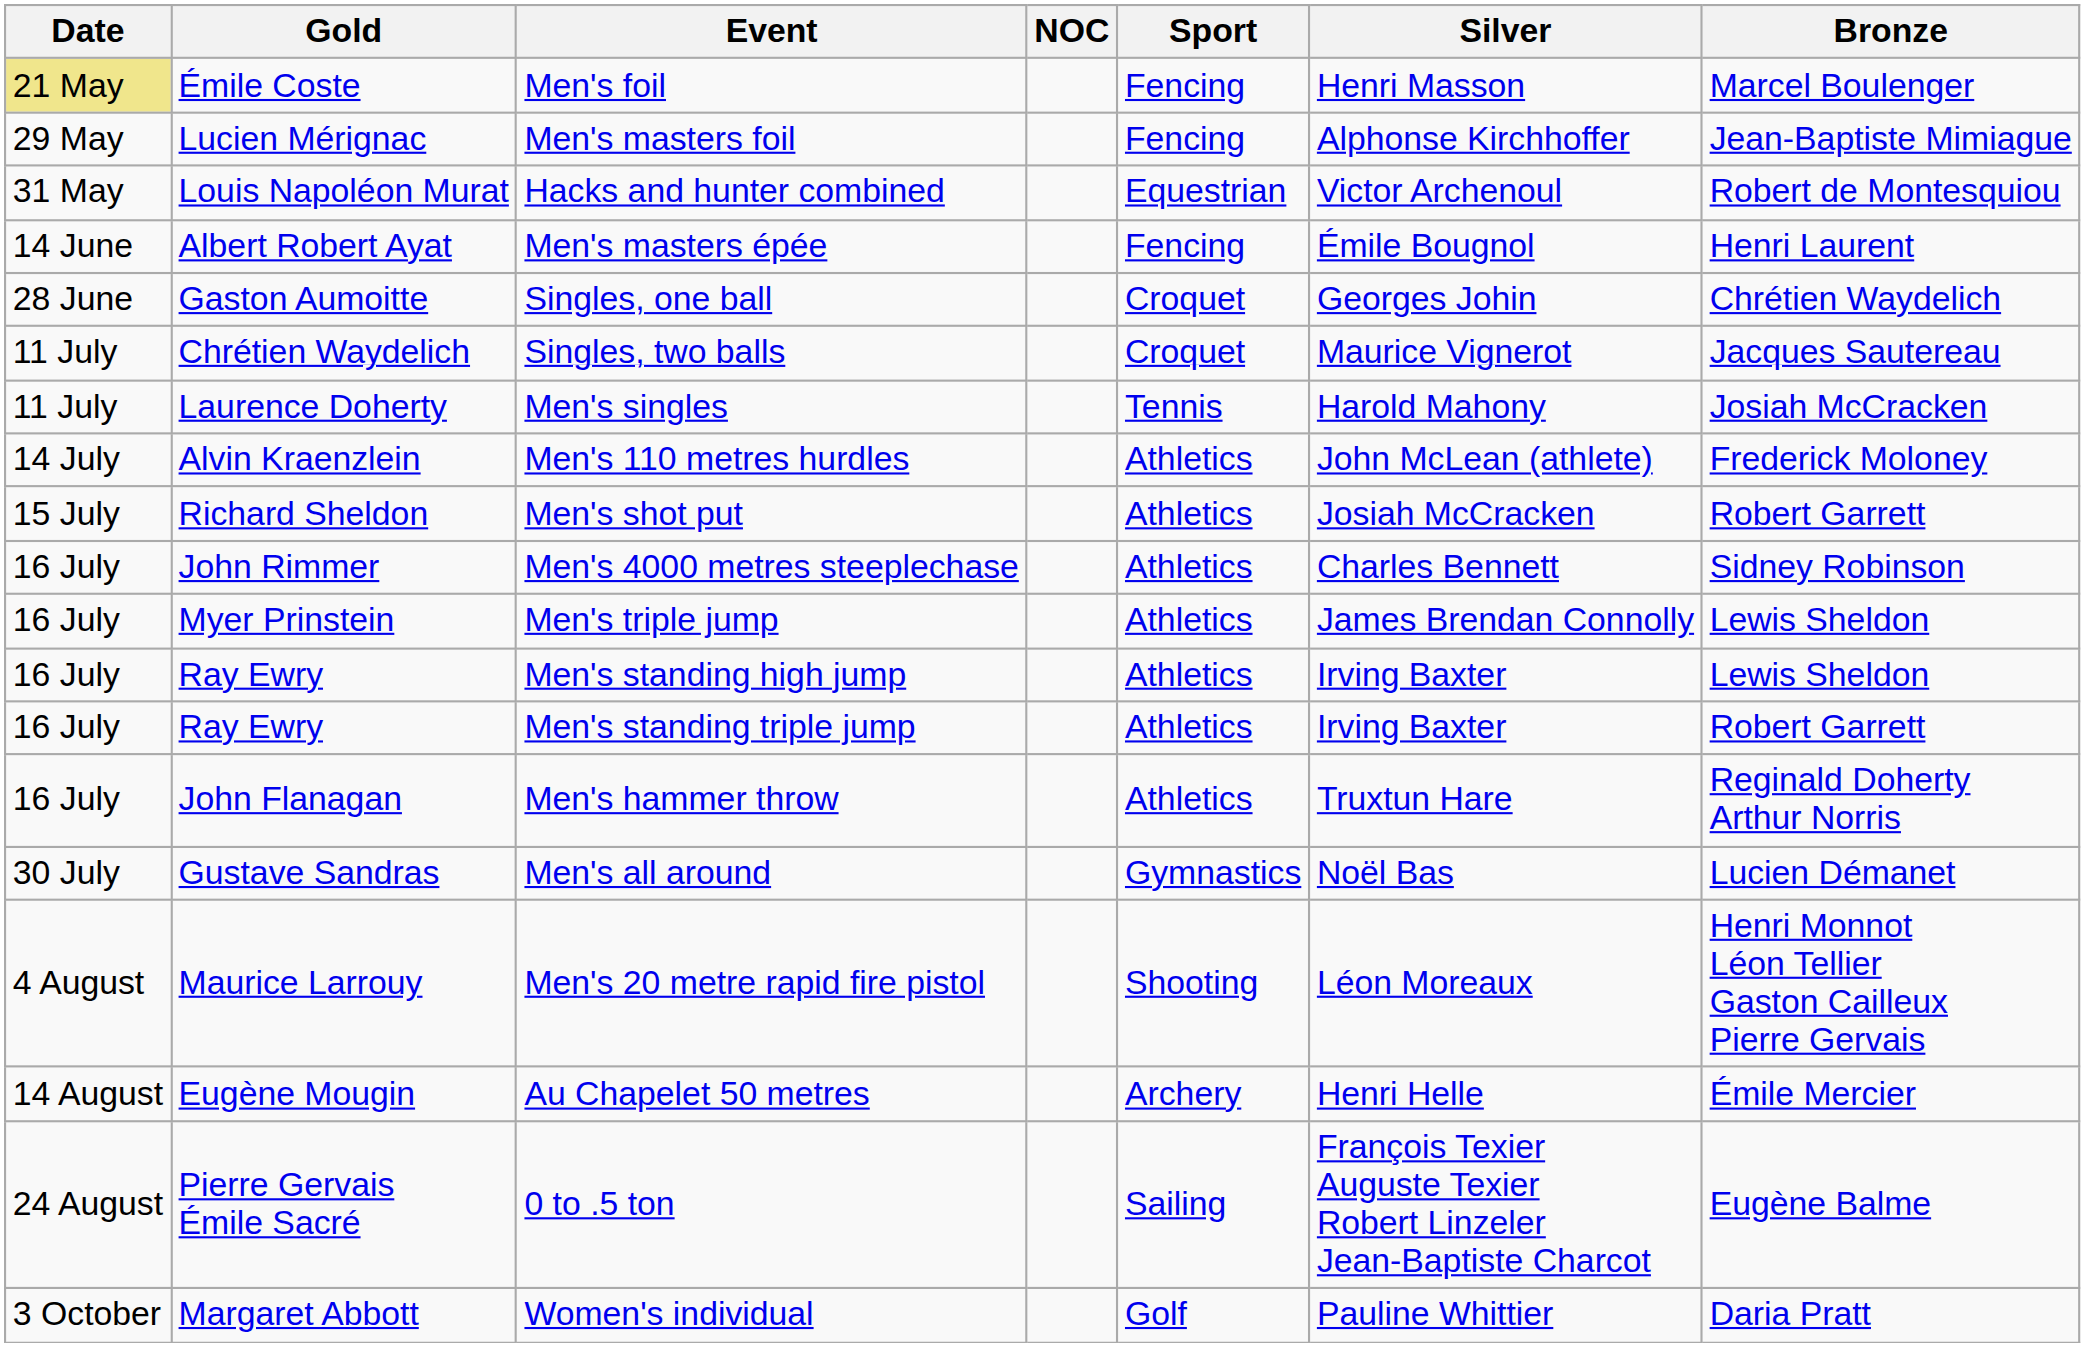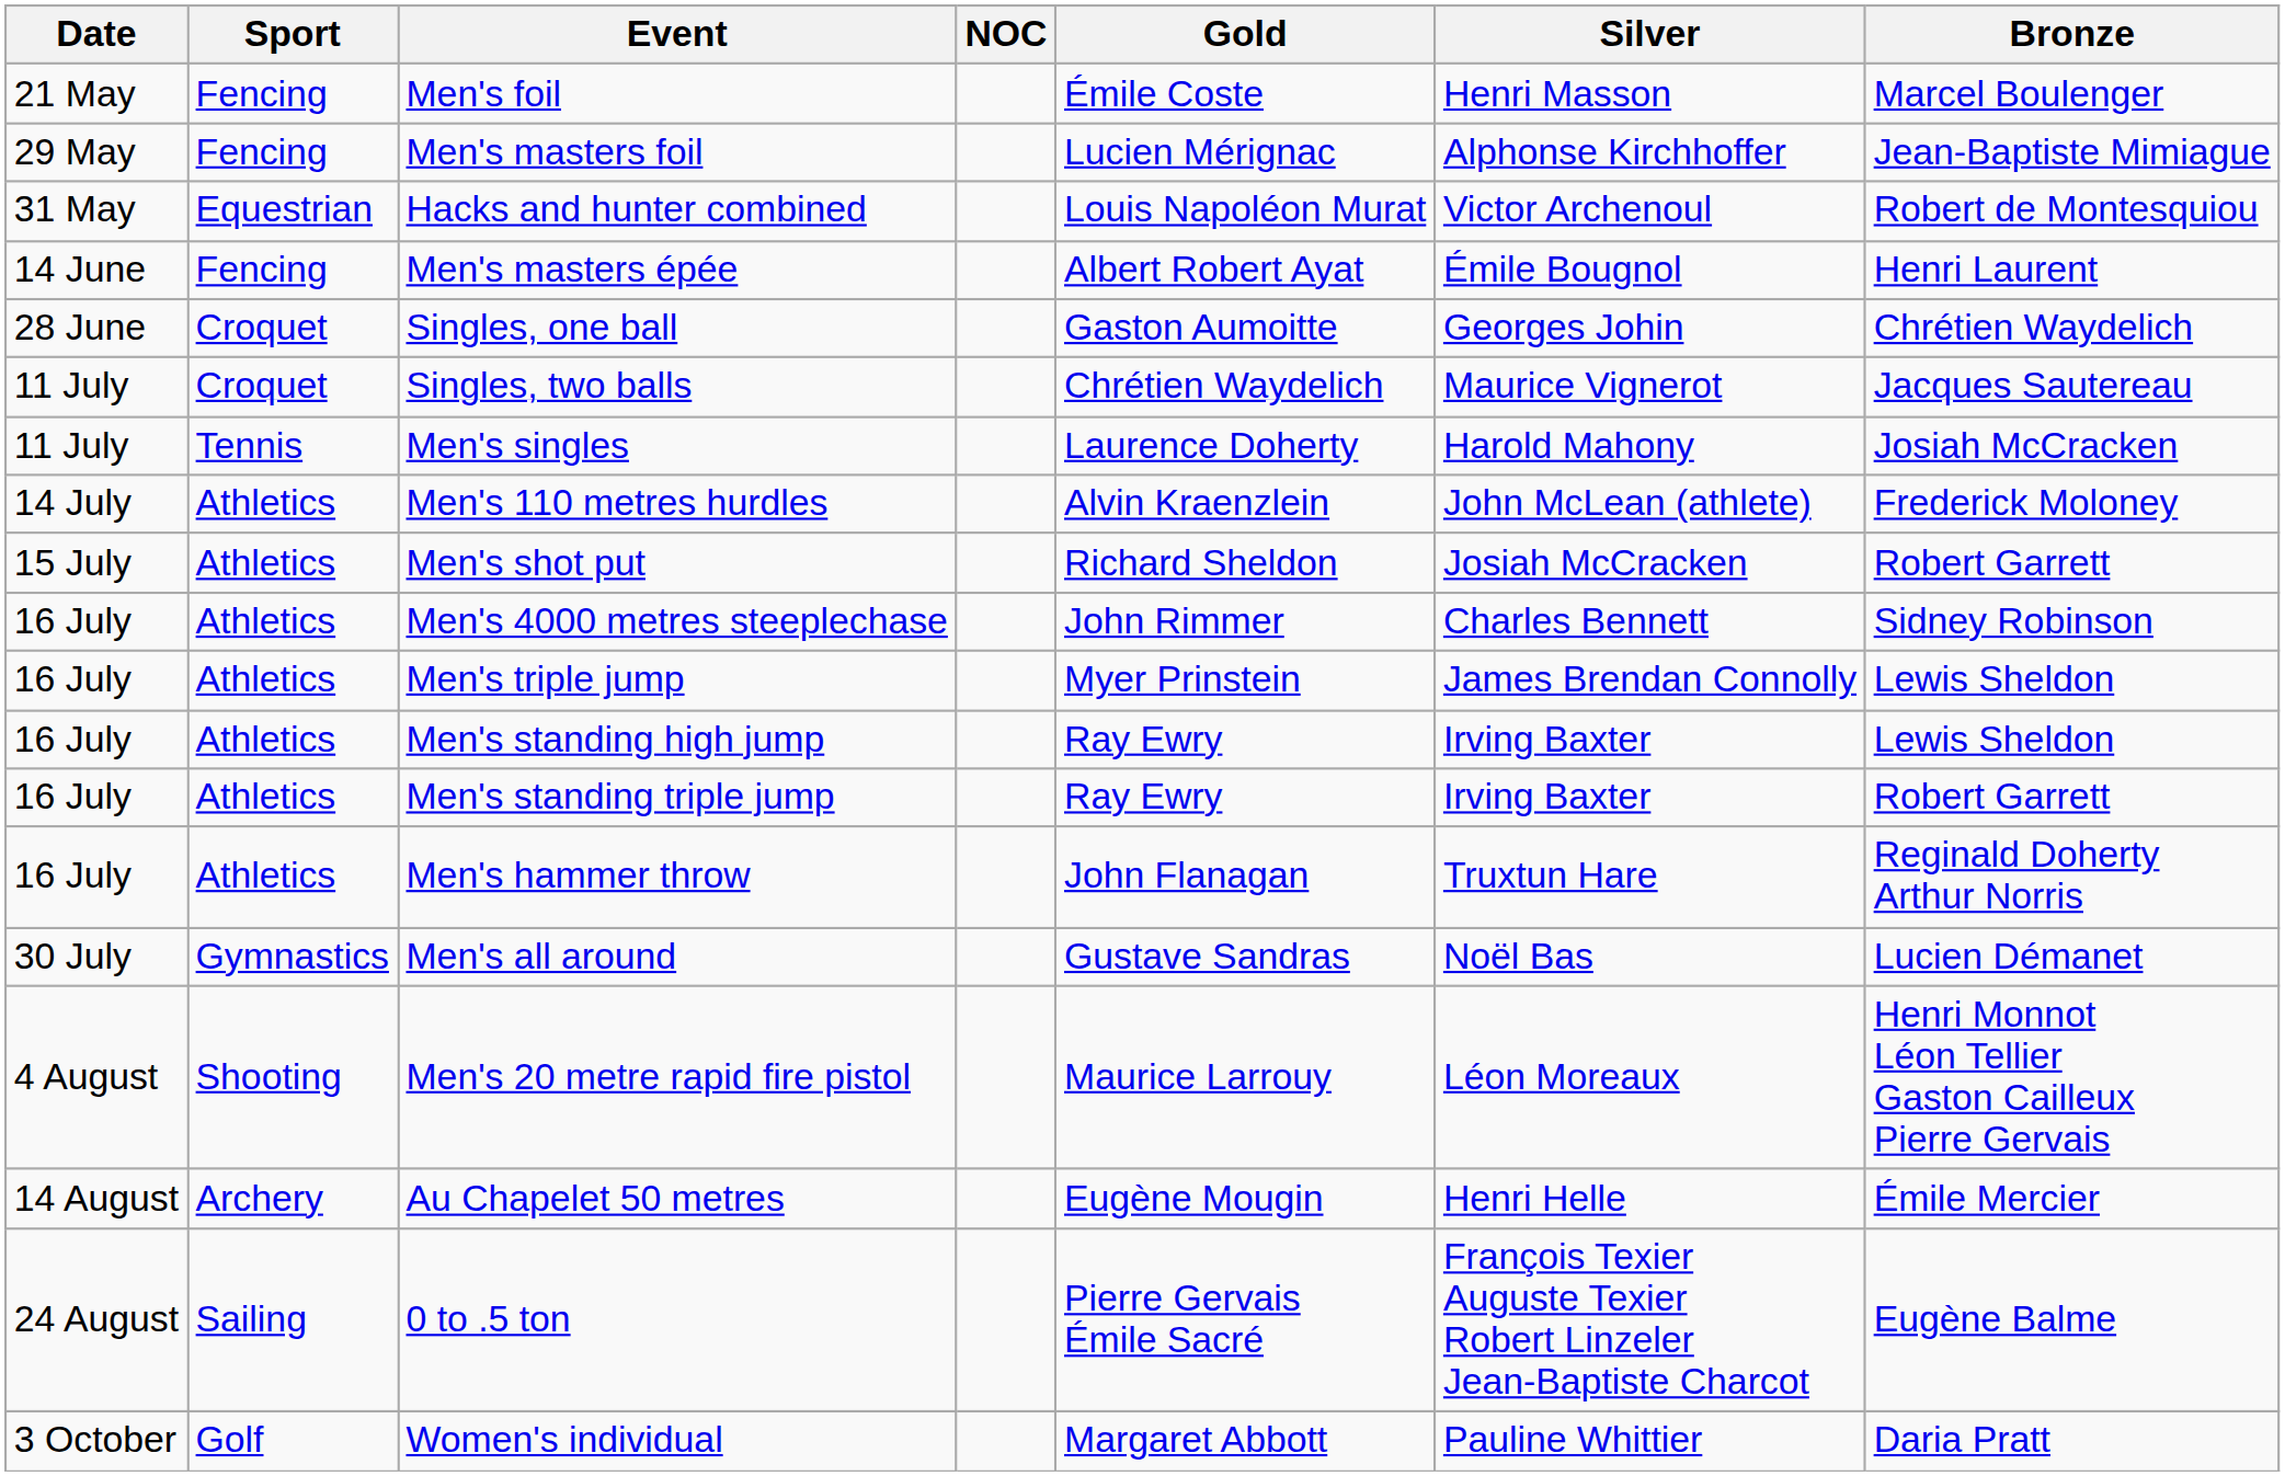 <table class="wikitable">
 <tr>
 <th>Date</th>
-<th>Gold</th>
+<th>Sport</th>
 <th>Event</th>
 <th>NOC</th>
-<th>Sport</th>
+<th>Gold</th>
 <th>Silver</th>
 <th>Bronze</th>
 </tr>
 <tr>
-<td style="background: khaki;">21 May</td>
-<td><a href='#'>Émile Coste</a></td>
+<td>21 May</td>
+<td><a href='#'>Fencing</a></td>
 <td><a href='#'>Men's foil</a></td>
 <td></td>
-<td><a href='#'>Fencing</a></td>
+<td><a href='#'>Émile Coste</a></td>
 <td><a href='#'>Henri Masson</a></td>
 <td><a href='#'>Marcel Boulenger</a></td>
 </tr>
 <tr>
 <td>29 May</td>
-<td><a href='#'>Lucien Mérignac</a></td>
+<td><a href='#'>Fencing</a></td>
 <td><a href='#'>Men's masters foil</a></td>
 <td></td>
-<td><a href='#'>Fencing</a></td>
+<td><a href='#'>Lucien Mérignac</a></td>
 <td><a href='#'>Alphonse Kirchhoffer</a></td>
 <td><a href='#'>Jean-Baptiste Mimiague</a></td>
 </tr>
 <tr>
 <td>31 May</td>
-<td><a href='#'>Louis Napoléon Murat</a></td>
+<td><a href='#'>Equestrian</a></td>
 <td><a href='#'>Hacks and hunter combined</a></td>
 <td></td>
-<td><a href='#'>Equestrian</a></td>
+<td><a href='#'>Louis Napoléon Murat</a></td>
 <td><a href='#'>Victor Archenoul</a></td>
 <td><a href='#'>Robert de Montesquiou</a></td>
 </tr>
 <tr>
 <td>14 June</td>
-<td><a href='#'>Albert Robert Ayat</a></td>
+<td><a href='#'>Fencing</a></td>
 <td><a href='#'>Men's masters épée</a></td>
 <td></td>
-<td><a href='#'>Fencing</a></td>
+<td><a href='#'>Albert Robert Ayat</a></td>
 <td><a href='#'>Émile Bougnol</a></td>
 <td><a href='#'>Henri Laurent</a></td>
 </tr>
 <tr>
 <td>28 June</td>
-<td><a href='#'>Gaston Aumoitte</a></td>
+<td><a href='#'>Croquet</a></td>
 <td><a href='#'>Singles, one ball</a></td>
 <td></td>
-<td><a href='#'>Croquet</a></td>
+<td><a href='#'>Gaston Aumoitte</a></td>
 <td><a href='#'>Georges Johin</a></td>
 <td><a href='#'>Chrétien Waydelich</a></td>
 </tr>
 <tr>
 <td>11 July</td>
-<td><a href='#'>Chrétien Waydelich</a></td>
+<td><a href='#'>Croquet</a></td>
 <td><a href='#'>Singles, two balls</a></td>
 <td></td>
-<td><a href='#'>Croquet</a></td>
+<td><a href='#'>Chrétien Waydelich</a></td>
 <td><a href='#'>Maurice Vignerot</a></td>
 <td><a href='#'>Jacques Sautereau</a></td>
 </tr>
 <tr>
 <td>11 July</td>
-<td><a href='#'>Laurence Doherty</a></td>
+<td><a href='#'>Tennis</a></td>
 <td><a href='#'>Men's singles</a></td>
 <td></td>
-<td><a href='#'>Tennis</a></td>
+<td><a href='#'>Laurence Doherty</a></td>
 <td><a href='#'>Harold Mahony</a></td>
 <td><a href='#'>Josiah McCracken</a></td>
 </tr>
 <tr>
 <td>14 July</td>
-<td><a href='#'>Alvin Kraenzlein</a></td>
+<td><a href='#'>Athletics</a></td>
 <td><a href='#'>Men's 110 metres hurdles</a></td>
 <td></td>
-<td><a href='#'>Athletics</a></td>
+<td><a href='#'>Alvin Kraenzlein</a></td>
 <td><a href='#'>John McLean (athlete)</a></td>
 <td><a href='#'>Frederick Moloney</a></td>
 </tr>
 <tr>
 <td>15 July</td>
-<td><a href='#'>Richard Sheldon</a></td>
+<td><a href='#'>Athletics</a></td>
 <td><a href='#'>Men's shot put</a></td>
 <td></td>
-<td><a href='#'>Athletics</a></td>
+<td><a href='#'>Richard Sheldon</a></td>
 <td><a href='#'>Josiah McCracken</a></td>
 <td><a href='#'>Robert Garrett</a></td>
 </tr>
 <tr>
 <td>16 July</td>
-<td><a href='#'>John Rimmer</a></td>
+<td><a href='#'>Athletics</a></td>
 <td><a href='#'>Men's 4000 metres steeplechase</a></td>
 <td></td>
-<td><a href='#'>Athletics</a></td>
+<td><a href='#'>John Rimmer</a></td>
 <td><a href='#'>Charles Bennett</a></td>
 <td><a href='#'>Sidney Robinson</a></td>
 </tr>
 <tr>
 <td>16 July</td>
-<td><a href='#'>Myer Prinstein</a></td>
+<td><a href='#'>Athletics</a></td>
 <td><a href='#'>Men's triple jump</a></td>
 <td></td>
-<td><a href='#'>Athletics</a></td>
+<td><a href='#'>Myer Prinstein</a></td>
 <td><a href='#'>James Brendan Connolly</a></td>
 <td><a href='#'>Lewis Sheldon</a></td>
 </tr>
 <tr>
 <td>16 July</td>
-<td><a href='#'>Ray Ewry</a></td>
+<td><a href='#'>Athletics</a></td>
 <td><a href='#'>Men's standing high jump</a></td>
 <td></td>
-<td><a href='#'>Athletics</a></td>
+<td><a href='#'>Ray Ewry</a></td>
 <td><a href='#'>Irving Baxter</a></td>
 <td><a href='#'>Lewis Sheldon</a></td>
 </tr>
 <tr>
 <td>16 July</td>
-<td><a href='#'>Ray Ewry</a></td>
+<td><a href='#'>Athletics</a></td>
 <td><a href='#'>Men's standing triple jump</a></td>
 <td></td>
-<td><a href='#'>Athletics</a></td>
+<td><a href='#'>Ray Ewry</a></td>
 <td><a href='#'>Irving Baxter</a></td>
 <td><a href='#'>Robert Garrett</a></td>
 </tr>
 <tr>
 <td>16 July</td>
-<td><a href='#'>John Flanagan</a></td>
+<td><a href='#'>Athletics</a></td>
 <td><a href='#'>Men's hammer throw</a></td>
 <td></td>
-<td><a href='#'>Athletics</a></td>
+<td><a href='#'>John Flanagan</a></td>
 <td><a href='#'>Truxtun Hare</a></td>
 <td><a href='#'>Reginald Doherty</a><br><a href='#'>Arthur Norris</a></td>
 </tr>
 <tr>
 <td>30 July</td>
-<td><a href='#'>Gustave Sandras</a></td>
+<td><a href='#'>Gymnastics</a></td>
 <td><a href='#'>Men's all around</a></td>
 <td></td>
-<td><a href='#'>Gymnastics</a></td>
+<td><a href='#'>Gustave Sandras</a></td>
 <td><a href='#'>Noël Bas</a></td>
 <td><a href='#'>Lucien Démanet</a></td>
 </tr>
 <tr>
 <td>4 August</td>
-<td><a href='#'>Maurice Larrouy</a></td>
+<td><a href='#'>Shooting</a></td>
 <td><a href='#'>Men's 20 metre rapid fire pistol</a></td>
 <td></td>
-<td><a href='#'>Shooting</a></td>
+<td><a href='#'>Maurice Larrouy</a></td>
 <td><a href='#'>Léon Moreaux</a></td>
 <td><a href='#'>Henri Monnot</a><br><a href='#'>Léon Tellier</a><br><a href='#'>Gaston Cailleux</a><br><a href='#'>Pierre Gervais</a></td>
 </tr>
 <tr>
 <td>14 August</td>
-<td><a href='#'>Eugène Mougin</a></td>
+<td><a href='#'>Archery</a></td>
 <td><a href='#'>Au Chapelet 50 metres</a></td>
 <td></td>
-<td><a href='#'>Archery</a></td>
+<td><a href='#'>Eugène Mougin</a></td>
 <td><a href='#'>Henri Helle</a></td>
 <td><a href='#'>Émile Mercier</a></td>
 </tr>
 <tr>
 <td>24 August</td>
-<td><a href='#'>Pierre Gervais</a><br><a href='#'>Émile Sacré</a></td>
+<td><a href='#'>Sailing</a></td>
 <td><a href='#'>0 to .5 ton</a></td>
 <td></td>
-<td><a href='#'>Sailing</a></td>
+<td><a href='#'>Pierre Gervais</a><br><a href='#'>Émile Sacré</a></td>
 <td><a href='#'>François Texier</a><br><a href='#'>Auguste Texier</a><br><a href='#'>Robert Linzeler</a><br><a href='#'>Jean-Baptiste Charcot</a></td>
 <td><a href='#'>Eugène Balme</a></td>
 </tr>
 <tr>
 <td>3 October</td>
-<td><a href='#'>Margaret Abbott</a></td>
+<td><a href='#'>Golf</a></td>
 <td><a href='#'>Women's individual</a></td>
 <td></td>
-<td><a href='#'>Golf</a></td>
+<td><a href='#'>Margaret Abbott</a></td>
 <td><a href='#'>Pauline Whittier</a></td>
 <td><a href='#'>Daria Pratt</a></td>
 </tr>
 </table>
